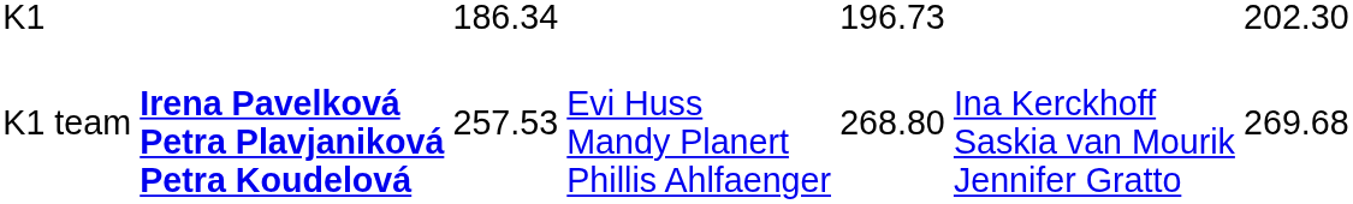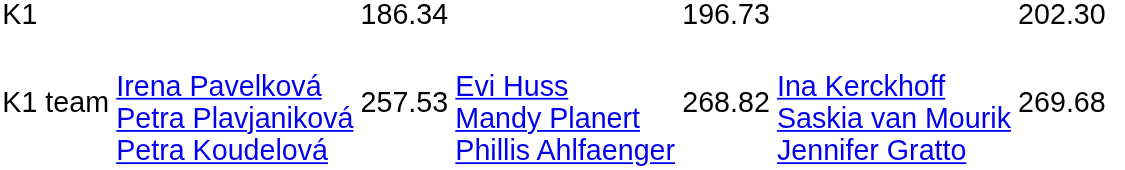 <table>
 <tr>
 <td>K1</td>
 <td></td>
 <td>186.34</td>
 <td></td>
 <td>196.73</td>
 <td></td>
 <td>202.30</td>
 </tr>
 <tr>
 <td>K1 team</td>
-<td><strong><br><a href='#'>Irena Pavelková</a><br><a href='#'>Petra Plavjaniková</a><br><a href='#'>Petra Koudelová</a></strong></td>
+<td><br><a href='#'>Irena Pavelková</a><br><a href='#'>Petra Plavjaniková</a><br><a href='#'>Petra Koudelová</a></td>
 <td>257.53</td>
 <td><br><a href='#'>Evi Huss</a><br><a href='#'>Mandy Planert</a><br><a href='#'>Phillis Ahlfaenger</a></td>
-<td>268.80</td>
+<td>268.82</td>
 <td><br><a href='#'>Ina Kerckhoff</a><br><a href='#'>Saskia van Mourik</a><br><a href='#'>Jennifer Gratto</a></td>
 <td>269.68</td>
 </tr>
 </table>
